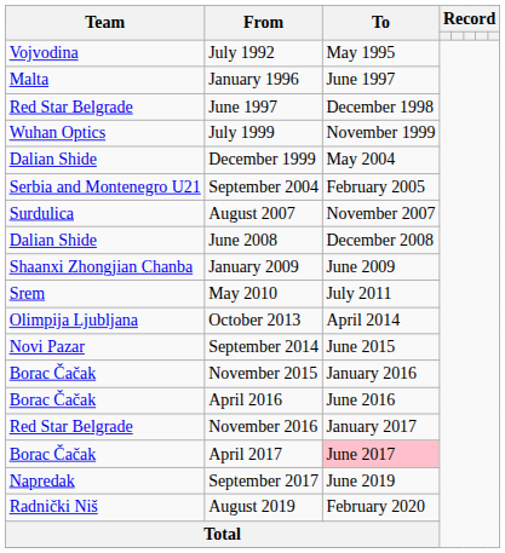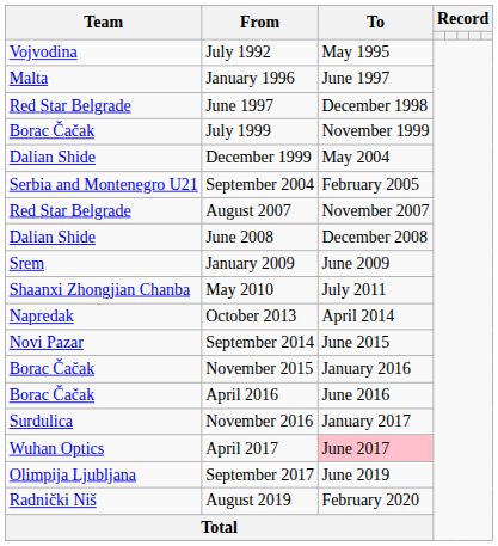 <table class=wikitable style="text-align: center">
 <tr>
 <th rowspan=2>Team</th>
 <th rowspan=2>From</th>
 <th rowspan=2>To</th>
 <th colspan=5>Record</th>
 </tr>
 <tr>
 <th></th>
 <th></th>
 <th></th>
 <th></th>
 <th></th>
 </tr>
 <tr>
 <td align=left><a href='#'>Vojvodina</a></td>
 <td align=left>July 1992</td>
 <td align=left>May 1995<br></td>
 </tr>
 <tr>
 <td align=left><a href='#'>Malta</a></td>
 <td align=left>January 1996</td>
 <td align=left>June 1997<br></td>
 </tr>
 <tr>
 <td align=left><a href='#'>Red Star Belgrade</a></td>
 <td align=left>June 1997</td>
 <td align=left>December 1998<br></td>
 </tr>
 <tr>
-<td align=left><a href='#'>Wuhan Optics</a></td>
+<td align=left><a href='#'>Borac Čačak</a></td>
 <td align=left>July 1999</td>
 <td align=left>November 1999<br></td>
 </tr>
 <tr>
 <td align=left><a href='#'>Dalian Shide</a></td>
 <td align=left>December 1999</td>
 <td align=left>May 2004<br></td>
 </tr>
 <tr>
 <td align=left><a href='#'>Serbia and Montenegro U21</a></td>
 <td align=left>September 2004</td>
 <td align=left>February 2005<br></td>
 </tr>
 <tr>
-<td align=left><a href='#'>Surdulica</a></td>
+<td align=left><a href='#'>Red Star Belgrade</a></td>
 <td align=left>August 2007</td>
 <td align=left>November 2007<br></td>
 </tr>
 <tr>
 <td align=left><a href='#'>Dalian Shide</a></td>
 <td align=left>June 2008</td>
 <td align=left>December 2008<br></td>
 </tr>
 <tr>
-<td align=left><a href='#'>Shaanxi Zhongjian Chanba</a></td>
+<td align=left><a href='#'>Srem</a></td>
 <td align=left>January 2009</td>
 <td align=left>June 2009<br></td>
 </tr>
 <tr>
-<td align=left><a href='#'>Srem</a></td>
+<td align=left><a href='#'>Shaanxi Zhongjian Chanba</a></td>
 <td align=left>May 2010</td>
 <td align=left>July 2011<br></td>
 </tr>
 <tr>
-<td align=left><a href='#'>Olimpija Ljubljana</a></td>
+<td align=left><a href='#'>Napredak</a></td>
 <td align=left>October 2013</td>
 <td align=left>April 2014<br></td>
 </tr>
 <tr>
 <td align=left><a href='#'>Novi Pazar</a></td>
 <td align=left>September 2014</td>
 <td align=left>June 2015<br></td>
 </tr>
 <tr>
 <td align=left><a href='#'>Borac Čačak</a></td>
 <td align=left>November 2015</td>
 <td align=left>January 2016<br></td>
 </tr>
 <tr>
 <td align=left><a href='#'>Borac Čačak</a></td>
 <td align=left>April 2016</td>
 <td align=left>June 2016<br></td>
 </tr>
 <tr>
-<td align=left><a href='#'>Red Star Belgrade</a></td>
+<td align=left><a href='#'>Surdulica</a></td>
 <td align=left>November 2016</td>
 <td align=left>January 2017<br></td>
 </tr>
 <tr>
-<td align=left><a href='#'>Borac Čačak</a></td>
+<td align=left><a href='#'>Wuhan Optics</a></td>
 <td align=left>April 2017</td>
 <td align=left style="background: pink;">June 2017<br></td>
 </tr>
 <tr>
-<td align=left><a href='#'>Napredak</a></td>
+<td align=left><a href='#'>Olimpija Ljubljana</a></td>
 <td align=left>September 2017</td>
 <td align=left>June 2019<br></td>
 </tr>
 <tr>
 <td align=left><a href='#'>Radnički Niš</a></td>
 <td align=left>August 2019</td>
 <td align=left>February 2020<br></td>
 </tr>
 <tr>
 <th colspan=3>Total<br></th>
 </tr>
 <tr>
 </tr>
 </table>
